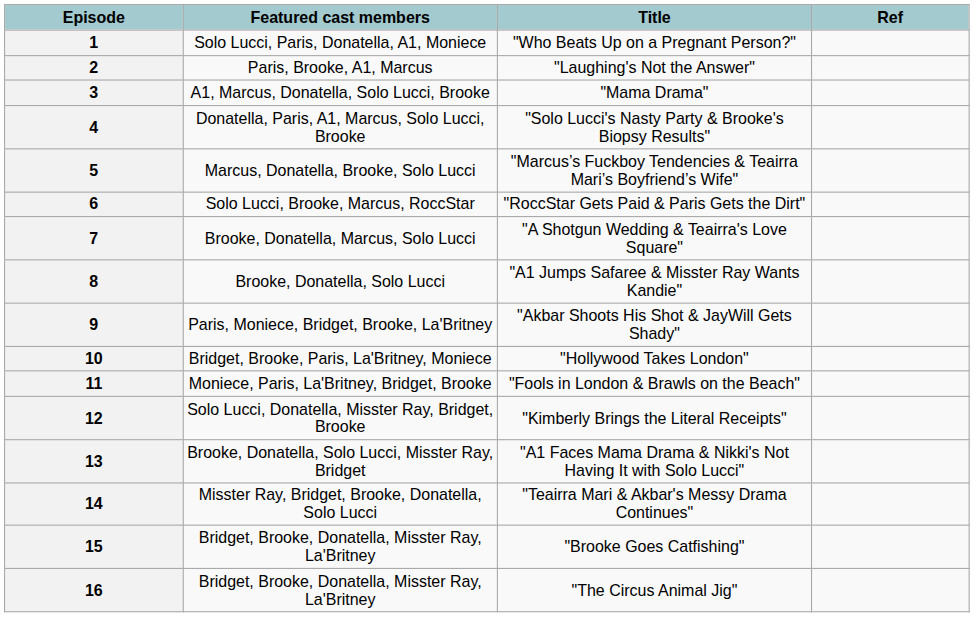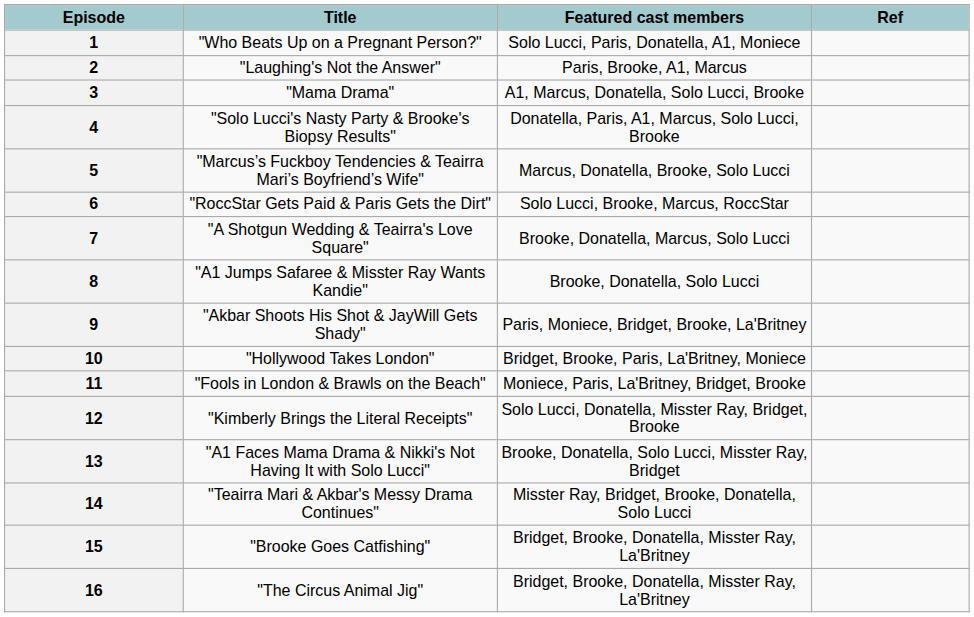 <table class="wikitable sortable" style="font-size:90%; text-align: center">
 <tr>
 <th scope="col"  style="background:#a2cacf; color:#000; width:5%;">Episode</th>
+<th scope="col"  style="background:#a2cacf; color:#000; width:10%;">Title</th>
 <th scope="col"  style="background:#a2cacf; color:#000; width:10%;">Featured cast members</th>
-<th scope="col"  style="background:#a2cacf; color:#000; width:10%;">Title</th>
 <th scope="col"  style="background:#a2cacf; color:#000; width:5%;">Ref</th>
 </tr>
 <tr>
 <th scope="row">1</th>
+<td>"Who Beats Up on a Pregnant Person?"</td>
 <td>Solo Lucci, Paris, Donatella, A1, Moniece</td>
-<td>"Who Beats Up on a Pregnant Person?"</td>
 <td style="text-align:center;"></td>
 </tr>
 <tr>
 <th scope="row">2</th>
+<td>"Laughing's Not the Answer"</td>
 <td>Paris, Brooke, A1, Marcus</td>
-<td>"Laughing's Not the Answer"</td>
 <td style="text-align:center;"></td>
 </tr>
 <tr>
 <th scope="row">3</th>
+<td>"Mama Drama"</td>
 <td>A1, Marcus, Donatella, Solo Lucci, Brooke</td>
-<td>"Mama Drama"</td>
 <td style="text-align:center;"></td>
 </tr>
 <tr>
 <th scope="row">4</th>
+<td>"Solo Lucci's Nasty Party & Brooke's Biopsy Results"</td>
 <td>Donatella, Paris, A1, Marcus, Solo Lucci, Brooke</td>
-<td>"Solo Lucci's Nasty Party & Brooke's Biopsy Results"</td>
 <td style="text-align:center;"></td>
 </tr>
 <tr>
 <th scope="row">5</th>
+<td>"Marcus’s Fuckboy Tendencies & Teairra Mari’s Boyfriend’s Wife"</td>
 <td>Marcus, Donatella, Brooke, Solo Lucci</td>
-<td>"Marcus’s Fuckboy Tendencies & Teairra Mari’s Boyfriend’s Wife"</td>
 <td style="text-align:center;"></td>
 </tr>
 <tr>
 <th scope="row">6</th>
+<td>"RoccStar Gets Paid & Paris Gets the Dirt"</td>
 <td>Solo Lucci, Brooke, Marcus, RoccStar</td>
-<td>"RoccStar Gets Paid & Paris Gets the Dirt"</td>
 <td style="text-align:center;"></td>
 </tr>
 <tr>
 <th scope="row">7</th>
+<td>"A Shotgun Wedding & Teairra's Love Square"</td>
 <td>Brooke, Donatella, Marcus, Solo Lucci</td>
-<td>"A Shotgun Wedding & Teairra's Love Square"</td>
 <td style="text-align:center;"></td>
 </tr>
 <tr>
 <th scope="row">8</th>
+<td>"A1 Jumps Safaree & Misster Ray Wants Kandie"</td>
 <td>Brooke, Donatella, Solo Lucci</td>
-<td>"A1 Jumps Safaree & Misster Ray Wants Kandie"</td>
 <td style="text-align:center;"></td>
 </tr>
 <tr>
 <th scope="row">9</th>
+<td>"Akbar Shoots His Shot & JayWill Gets Shady"</td>
 <td>Paris, Moniece, Bridget, Brooke, La'Britney</td>
-<td>"Akbar Shoots His Shot & JayWill Gets Shady"</td>
 <td style="text-align:center;"></td>
 </tr>
 <tr>
 <th scope="row">10</th>
+<td>"Hollywood Takes London"</td>
 <td>Bridget, Brooke, Paris, La'Britney, Moniece</td>
-<td>"Hollywood Takes London"</td>
 <td style="text-align:center;"></td>
 </tr>
 <tr>
 <th scope="row">11</th>
+<td>"Fools in London & Brawls on the Beach"</td>
 <td>Moniece, Paris, La'Britney, Bridget, Brooke</td>
-<td>"Fools in London & Brawls on the Beach"</td>
 <td style="text-align:center;"></td>
 </tr>
 <tr>
 <th scope="row">12</th>
+<td>"Kimberly Brings the Literal Receipts"</td>
 <td>Solo Lucci, Donatella, Misster Ray, Bridget, Brooke</td>
-<td>"Kimberly Brings the Literal Receipts"</td>
 <td style="text-align:center;"></td>
 </tr>
 <tr>
 <th scope="row">13</th>
+<td>"A1 Faces Mama Drama & Nikki's Not Having It with Solo Lucci"</td>
 <td>Brooke, Donatella, Solo Lucci, Misster Ray, Bridget</td>
-<td>"A1 Faces Mama Drama & Nikki's Not Having It with Solo Lucci"</td>
 <td style="text-align:center;"></td>
 </tr>
 <tr>
 <th scope="row">14</th>
+<td>"Teairra Mari & Akbar's Messy Drama Continues"</td>
 <td>Misster Ray, Bridget, Brooke, Donatella, Solo Lucci</td>
-<td>"Teairra Mari & Akbar's Messy Drama Continues"</td>
 <td style="text-align:center;"></td>
 </tr>
 <tr>
 <th scope="row">15</th>
+<td>"Brooke Goes Catfishing"</td>
 <td>Bridget, Brooke, Donatella, Misster Ray, La'Britney</td>
-<td>"Brooke Goes Catfishing"</td>
 <td style="text-align:center;"></td>
 </tr>
 <tr>
 <th scope="row">16</th>
+<td>"The Circus Animal Jig"</td>
 <td>Bridget, Brooke, Donatella, Misster Ray, La'Britney</td>
-<td>"The Circus Animal Jig"</td>
 <td style="text-align:center;"></td>
 </tr>
 </table>
